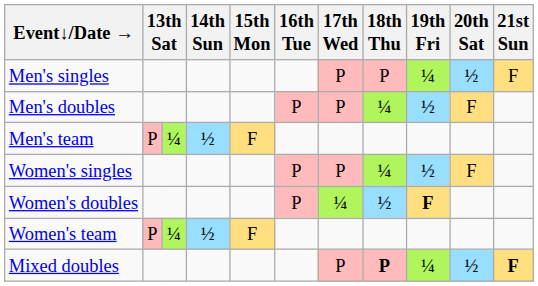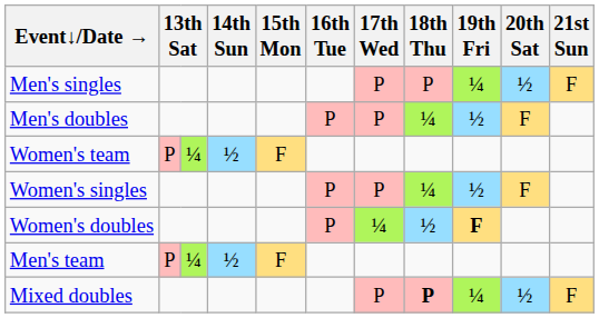 <table class="wikitable" style="margin:0.5em auto; font-size:90%; line-height:1.25em; text-align:center;">
 <tr>
 <th>Event↓/Date →</th>
 <th colspan=2>13th<br>Sat</th>
 <th>14th<br>Sun</th>
 <th>15th<br>Mon</th>
 <th>16th<br>Tue</th>
 <th>17th<br>Wed</th>
 <th>18th<br>Thu</th>
 <th>19th<br>Fri</th>
 <th>20th<br>Sat</th>
 <th>21st<br>Sun</th>
 </tr>
 <tr>
 <td align="left"><a href='#'>Men's singles</a></td>
 <td colspan=2></td>
 <td></td>
 <td></td>
 <td></td>
 <td bgcolor="#FFBBBB">P</td>
 <td bgcolor="#FFBBBB">P</td>
 <td bgcolor="#AFF55B">¼</td>
 <td bgcolor="#97DEFF">½</td>
 <td bgcolor="#FFDF80">F</td>
 </tr>
 <tr>
 <td align="left"><a href='#'>Men's doubles</a></td>
 <td colspan=2></td>
 <td></td>
 <td></td>
 <td bgcolor="#FFBBBB">P</td>
 <td bgcolor="#FFBBBB">P</td>
 <td bgcolor="#AFF55B">¼</td>
 <td bgcolor="#97DEFF">½</td>
 <td bgcolor="#FFDF80">F</td>
 <td></td>
 </tr>
 <tr>
-<td align="left"><a href='#'>Men's team</a></td>
+<td align="left"><a href='#'>Women's team</a></td>
 <td bgcolor="#FFBBBB">P</td>
 <td bgcolor="#AFF55B">¼</td>
 <td bgcolor="#97DEFF">½</td>
 <td bgcolor="#FFDF80">F</td>
 <td></td>
 <td></td>
 <td></td>
 <td></td>
 <td></td>
 <td></td>
 </tr>
 <tr>
 <td align="left"><a href='#'>Women's singles</a></td>
 <td colspan=2></td>
 <td></td>
 <td></td>
 <td bgcolor="#FFBBBB">P</td>
 <td bgcolor="#FFBBBB">P</td>
 <td bgcolor="#AFF55B">¼</td>
 <td bgcolor="#97DEFF">½</td>
 <td bgcolor="#FFDF80">F</td>
 <td></td>
 </tr>
 <tr>
 <td align="left"><a href='#'>Women's doubles</a></td>
 <td colspan=2></td>
 <td></td>
 <td></td>
 <td bgcolor="#FFBBBB">P</td>
 <td bgcolor="#AFF55B">¼</td>
 <td bgcolor="#97DEFF">½</td>
 <td bgcolor="#FFDF80"><strong>F</strong></td>
 <td></td>
 <td></td>
 </tr>
 <tr>
-<td align="left"><a href='#'>Women's team</a></td>
+<td align="left"><a href='#'>Men's team</a></td>
 <td bgcolor="#FFBBBB">P</td>
 <td bgcolor="#AFF55B">¼</td>
 <td bgcolor="#97DEFF">½</td>
 <td bgcolor="#FFDF80">F</td>
 <td></td>
 <td></td>
 <td></td>
 <td></td>
 <td></td>
 <td></td>
 </tr>
 <tr>
 <td align="left"><a href='#'>Mixed doubles</a></td>
 <td colspan=2></td>
 <td></td>
 <td></td>
 <td></td>
 <td bgcolor="#FFBBBB">P</td>
 <td bgcolor="#FFBBBB"><strong>P</strong></td>
 <td bgcolor="#AFF55B">¼</td>
 <td bgcolor="#97DEFF">½</td>
-<td bgcolor="#FFDF80"><strong>F</strong></td>
+<td bgcolor="#FFDF80">F</td>
 </tr>
 </table>
